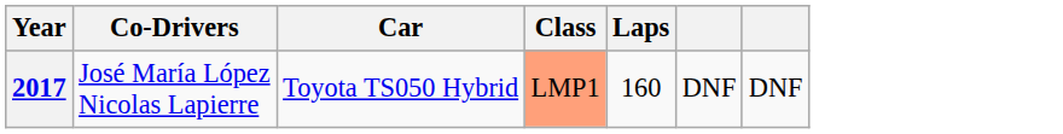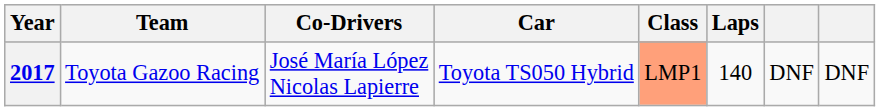 <table class="wikitable" style="text-align:center; font-size:90%">
 <tr>
 <th>Year</th>
+<th>Team</th>
 <th>Co-Drivers</th>
 <th>Car</th>
 <th>Class</th>
 <th>Laps</th>
 <th></th>
 <th></th>
 </tr>
 <tr>
 <th><a href='#'>2017</a></th>
+<td align="left"> <a href='#'>Toyota Gazoo Racing</a></td>
 <td align="left"> <a href='#'>José María López</a><br> <a href='#'>Nicolas Lapierre</a></td>
 <td align="left"><a href='#'>Toyota TS050 Hybrid</a></td>
 <td style="background: lightsalmon;">LMP1</td>
-<td>160</td>
+<td>140</td>
 <td>DNF</td>
 <td>DNF</td>
 </tr>
 </table>
